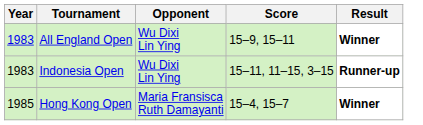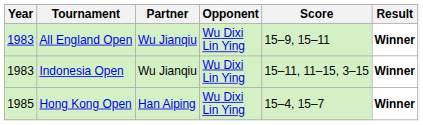 <table class="sortable wikitable" style="font-size:90%;">
 <tr>
 <th>Year</th>
 <th>Tournament</th>
+<th>Partner</th>
 <th>Opponent</th>
 <th>Score</th>
 <th>Result</th>
 </tr>
 <tr style="background:#D4F1C5">
 <td align="center"><a href='#'>1983</a></td>
 <td align="left"><a href='#'>All England Open</a></td>
+<td align="left"> <a href='#'>Wu Jianqiu</a></td>
 <td align="left"> <a href='#'>Wu Dixi</a> <br>  <a href='#'>Lin Ying</a></td>
 <td align="left">15–9, 15–11</td>
 <td style="text-align:left; background:white"> <strong>Winner</strong></td>
 </tr>
 <tr style="background:#D4F1C5">
 <td align="center">1983</td>
 <td align="left"><a href='#'>Indonesia Open</a></td>
+<td align="left"> Wu Jianqiu</td>
 <td align="left"> <a href='#'>Wu Dixi</a> <br>  <a href='#'>Lin Ying</a></td>
 <td align="left">15–11, 11–15, 3–15</td>
-<td style="text-align:left; background:white"> <strong>Runner-up</strong></td>
+<td style="text-align:left; background:white"> <strong>Winner</strong></td>
 </tr>
 <tr style="background:#D4F1C5">
 <td align="center">1985</td>
 <td align="left"><a href='#'>Hong Kong Open</a></td>
-<td align="left"> <a href='#'>Maria Fransisca</a> <br>  <a href='#'>Ruth Damayanti</a></td>
+<td align="left"> <a href='#'>Han Aiping</a></td>
+<td align="left"> <a href='#'>Wu Dixi</a> <br> <a href='#'>Lin Ying</a></td>
 <td align="left">15–4, 15–7</td>
 <td style="text-align:left; background:white"> <strong>Winner</strong></td>
 </tr>
 </table>
